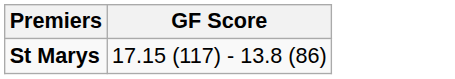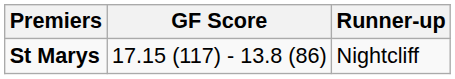 <table class="wikitable" style="text-align:left;">
 <tr style="background:#efefef;">
 <th>Premiers</th>
 <th>GF Score</th>
+<th>Runner-up</th>
 </tr>
 <tr>
 <td><strong>St Marys</strong></td>
 <td>17.15 (117) - 13.8 (86)</td>
+<td>Nightcliff</td>
 </tr>
 </table>
